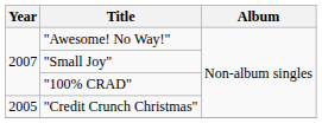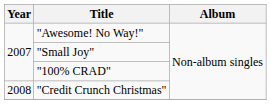 <table class="wikitable">
 <tr>
 <th rowspan="1">Year</th>
 <th rowspan="1">Title</th>
 <th rowspan="1">Album</th>
 </tr>
 <tr>
 <td rowspan="3" align="center">2007</td>
 <td>"Awesome! No Way!"</td>
 <td rowspan="4" align="center">Non-album singles</td>
 </tr>
 <tr>
 <td>"Small Joy"</td>
 </tr>
 <tr>
 <td>"100% CRAD"</td>
 </tr>
 <tr>
-<td>2005</td>
+<td>2008</td>
 <td>"Credit Crunch Christmas"</td>
 </tr>
 <tr>
 </tr>
 </table>
